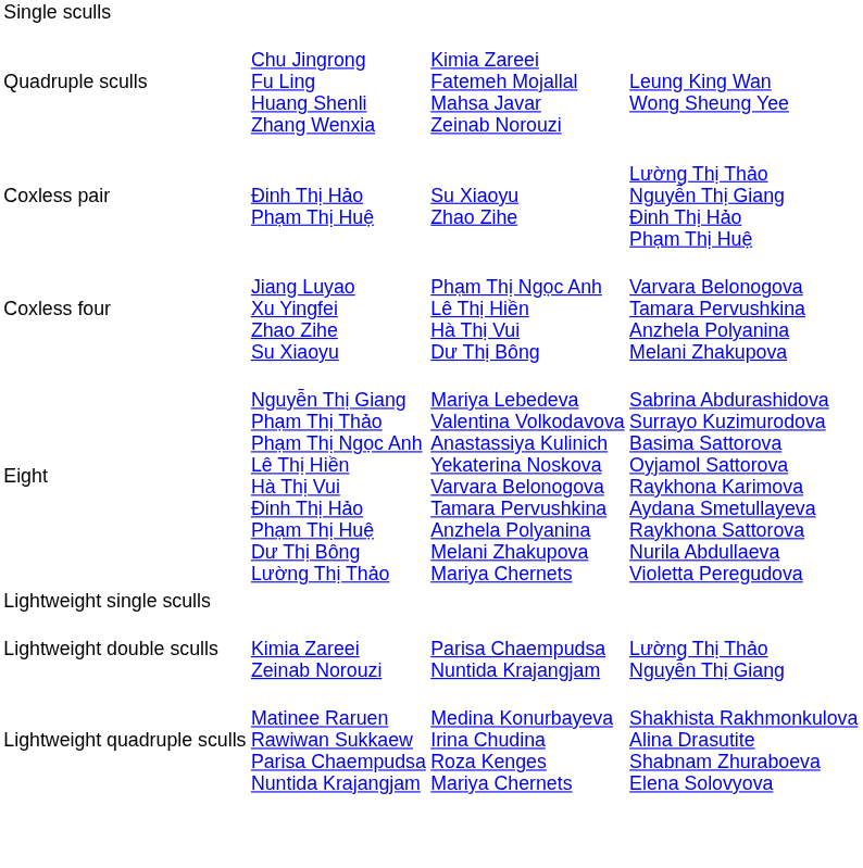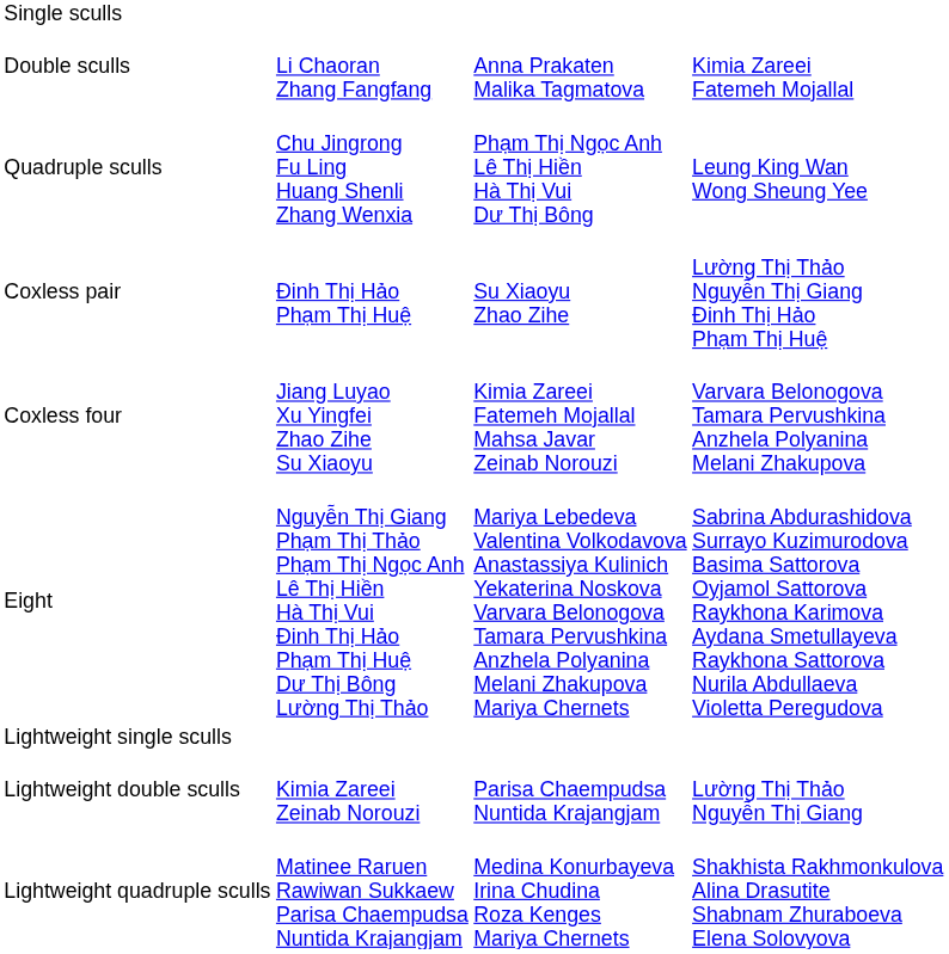 <table>
 <tr>
 <td>Single sculls</td>
 <td></td>
 <td></td>
 <td></td>
 </tr>
 <tr>
+<td>Double sculls</td>
+<td><br><a href='#'>Li Chaoran</a><br><a href='#'>Zhang Fangfang</a></td>
+<td><br><a href='#'>Anna Prakaten</a><br><a href='#'>Malika Tagmatova</a></td>
+<td><br><a href='#'>Kimia Zareei</a><br><a href='#'>Fatemeh Mojallal</a></td>
+</tr>
+<tr>
 <td>Quadruple sculls</td>
 <td><br><a href='#'>Chu Jingrong</a><br><a href='#'>Fu Ling</a><br><a href='#'>Huang Shenli</a><br><a href='#'>Zhang Wenxia</a></td>
-<td><br><a href='#'>Kimia Zareei</a><br><a href='#'>Fatemeh Mojallal</a><br><a href='#'>Mahsa Javar</a><br><a href='#'>Zeinab Norouzi</a></td>
+<td><br><a href='#'>Phạm Thị Ngọc Anh</a><br><a href='#'>Lê Thị Hiền</a><br><a href='#'>Hà Thị Vui</a><br><a href='#'>Dư Thị Bông</a></td>
 <td><br><a href='#'>Leung King Wan</a><br><a href='#'>Wong Sheung Yee</a></td>
 </tr>
 <tr>
 <td>Coxless pair</td>
 <td><br><a href='#'>Đinh Thị Hảo</a><br><a href='#'>Phạm Thị Huệ</a></td>
 <td><br><a href='#'>Su Xiaoyu</a><br><a href='#'>Zhao Zihe</a></td>
 <td><br><a href='#'>Lường Thị Thảo</a><br><a href='#'>Nguyễn Thị Giang</a><br><a href='#'>Đinh Thị Hảo</a><br><a href='#'>Phạm Thị Huệ</a></td>
 </tr>
 <tr>
 <td>Coxless four</td>
 <td><br><a href='#'>Jiang Luyao</a><br><a href='#'>Xu Yingfei</a><br><a href='#'>Zhao Zihe</a><br><a href='#'>Su Xiaoyu</a></td>
-<td><br><a href='#'>Phạm Thị Ngọc Anh</a><br><a href='#'>Lê Thị Hiền</a><br><a href='#'>Hà Thị Vui</a><br><a href='#'>Dư Thị Bông</a></td>
+<td><br><a href='#'>Kimia Zareei</a><br><a href='#'>Fatemeh Mojallal</a><br><a href='#'>Mahsa Javar</a><br><a href='#'>Zeinab Norouzi</a></td>
 <td><br><a href='#'>Varvara Belonogova</a><br><a href='#'>Tamara Pervushkina</a><br><a href='#'>Anzhela Polyanina</a><br><a href='#'>Melani Zhakupova</a></td>
 </tr>
 <tr>
 <td>Eight</td>
 <td><br><a href='#'>Nguyễn Thị Giang</a><br><a href='#'>Phạm Thị Thảo</a><br><a href='#'>Phạm Thị Ngọc Anh</a><br><a href='#'>Lê Thị Hiền</a><br><a href='#'>Hà Thị Vui</a><br><a href='#'>Đinh Thị Hảo</a><br><a href='#'>Phạm Thị Huệ</a><br><a href='#'>Dư Thị Bông</a><br><a href='#'>Lường Thị Thảo</a></td>
 <td><br><a href='#'>Mariya Lebedeva</a><br><a href='#'>Valentina Volkodavova</a><br><a href='#'>Anastassiya Kulinich</a><br><a href='#'>Yekaterina Noskova</a><br><a href='#'>Varvara Belonogova</a><br><a href='#'>Tamara Pervushkina</a><br><a href='#'>Anzhela Polyanina</a><br><a href='#'>Melani Zhakupova</a><br><a href='#'>Mariya Chernets</a></td>
 <td><br><a href='#'>Sabrina Abdurashidova</a><br><a href='#'>Surrayo Kuzimurodova</a><br><a href='#'>Basima Sattorova</a><br><a href='#'>Oyjamol Sattorova</a><br><a href='#'>Raykhona Karimova</a><br><a href='#'>Aydana Smetullayeva</a><br><a href='#'>Raykhona Sattorova</a><br><a href='#'>Nurila Abdullaeva</a><br><a href='#'>Violetta Peregudova</a></td>
 </tr>
 <tr>
 <td>Lightweight single sculls</td>
 <td></td>
 <td></td>
 <td></td>
 </tr>
 <tr>
 <td>Lightweight double sculls</td>
 <td><br><a href='#'>Kimia Zareei</a><br><a href='#'>Zeinab Norouzi</a></td>
 <td><br><a href='#'>Parisa Chaempudsa</a><br><a href='#'>Nuntida Krajangjam</a></td>
 <td><br><a href='#'>Lường Thị Thảo</a><br><a href='#'>Nguyễn Thị Giang</a></td>
 </tr>
 <tr>
 <td>Lightweight quadruple sculls</td>
 <td><br><a href='#'>Matinee Raruen</a><br><a href='#'>Rawiwan Sukkaew</a><br><a href='#'>Parisa Chaempudsa</a><br><a href='#'>Nuntida Krajangjam</a></td>
 <td><br><a href='#'>Medina Konurbayeva</a><br><a href='#'>Irina Chudina</a><br><a href='#'>Roza Kenges</a><br><a href='#'>Mariya Chernets</a></td>
 <td><br><a href='#'>Shakhista Rakhmonkulova</a><br><a href='#'>Alina Drasutite</a><br><a href='#'>Shabnam Zhuraboeva</a><br><a href='#'>Elena Solovyova</a></td>
 </tr>
 </table>
